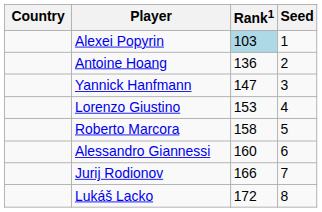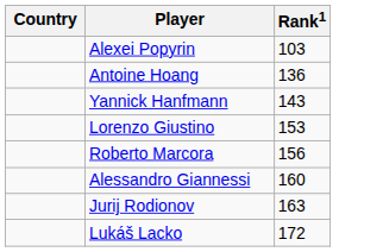 <table class="sortable wikitable">
 <tr>
 <th width="70">Country</th>
 <th width="175">Player</th>
 <th>Rank<sup>1</sup></th>
-<th>Seed</th>
 </tr>
 <tr>
 <td></td>
 <td><a href='#'>Alexei Popyrin</a></td>
-<td style="background: lightblue;">103</td>
-<td>1</td>
+<td>103</td>
 </tr>
 <tr>
 <td></td>
 <td><a href='#'>Antoine Hoang</a></td>
 <td>136</td>
-<td>2</td>
 </tr>
 <tr>
 <td></td>
 <td><a href='#'>Yannick Hanfmann</a></td>
-<td>147</td>
-<td>3</td>
+<td>143</td>
 </tr>
 <tr>
 <td></td>
 <td><a href='#'>Lorenzo Giustino</a></td>
 <td>153</td>
-<td>4</td>
 </tr>
 <tr>
 <td></td>
 <td><a href='#'>Roberto Marcora</a></td>
-<td>158</td>
-<td>5</td>
+<td>156</td>
 </tr>
 <tr>
 <td></td>
 <td><a href='#'>Alessandro Giannessi</a></td>
 <td>160</td>
-<td>6</td>
 </tr>
 <tr>
 <td></td>
 <td><a href='#'>Jurij Rodionov</a></td>
-<td>166</td>
-<td>7</td>
+<td>163</td>
 </tr>
 <tr>
 <td></td>
 <td><a href='#'>Lukáš Lacko</a></td>
 <td>172</td>
-<td>8</td>
 </tr>
 </table>
